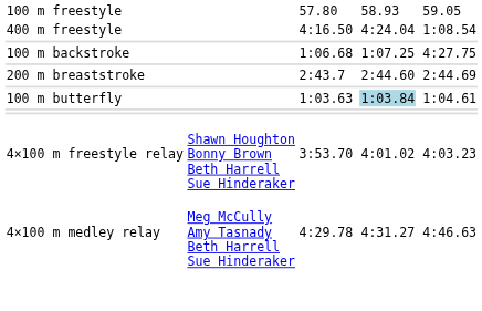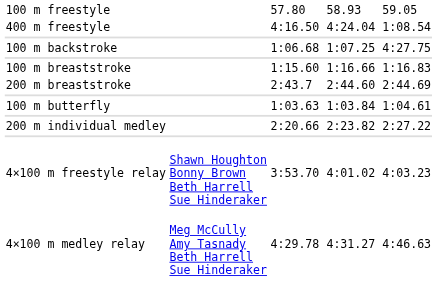 <table>
 <tr>
 <td>100 m freestyle<br></td>
 <td></td>
 <td>57.80</td>
 <td></td>
 <td>58.93</td>
 <td></td>
 <td>59.05</td>
 </tr>
 <tr>
 <td>400 m freestyle<br></td>
 <td></td>
 <td>4:16.50</td>
 <td></td>
 <td>4:24.04</td>
 <td></td>
 <td>1:08.54</td>
 </tr>
 <tr bgcolor=#DDDDDD>
 <td colspan=7></td>
 </tr>
 <tr>
 <td>100 m backstroke<br></td>
 <td></td>
 <td>1:06.68</td>
 <td></td>
 <td>1:07.25</td>
 <td></td>
 <td>4:27.75</td>
 </tr>
 <tr bgcolor=#DDDDDD>
 <td colspan=7></td>
 </tr>
 <tr>
+<td>100 m breaststroke<br></td>
+<td></td>
+<td>1:15.60</td>
+<td></td>
+<td>1:16.66</td>
+<td></td>
+<td>1:16.83</td>
+</tr>
+<tr>
 <td>200 m breaststroke<br></td>
 <td></td>
 <td>2:43.7</td>
 <td></td>
 <td>2:44.60</td>
 <td></td>
 <td>2:44.69</td>
 </tr>
 <tr bgcolor=#DDDDDD>
 <td colspan=7></td>
 </tr>
 <tr>
 <td>100 m butterfly<br></td>
 <td></td>
 <td>1:03.63</td>
 <td></td>
-<td style="background: lightblue;">1:03.84</td>
+<td>1:03.84</td>
 <td></td>
 <td>1:04.61</td>
 </tr>
 <tr bgcolor=#DDDDDD>
 <td colspan=7></td>
+</tr>
+<tr>
+<td>200 m individual medley<br></td>
+<td></td>
+<td>2:20.66</td>
+<td></td>
+<td>2:23.82</td>
+<td></td>
+<td>2:27.22</td>
 </tr>
 <tr bgcolor=#DDDDDD>
 <td colspan=7></td>
 </tr>
 <tr>
 <td>4×100 m freestyle relay<br></td>
 <td><br><a href='#'>Shawn Houghton</a><br><a href='#'>Bonny Brown</a><br><a href='#'>Beth Harrell</a><br><a href='#'>Sue Hinderaker</a></td>
 <td>3:53.70</td>
 <td></td>
 <td>4:01.02</td>
 <td></td>
 <td>4:03.23</td>
 </tr>
 <tr>
 <td>4×100 m medley relay<br></td>
 <td><br><a href='#'>Meg McCully</a><br><a href='#'>Amy Tasnady</a><br><a href='#'>Beth Harrell</a><br><a href='#'>Sue Hinderaker</a></td>
 <td>4:29.78</td>
 <td></td>
 <td>4:31.27</td>
 <td></td>
 <td>4:46.63</td>
 </tr>
 </table>
